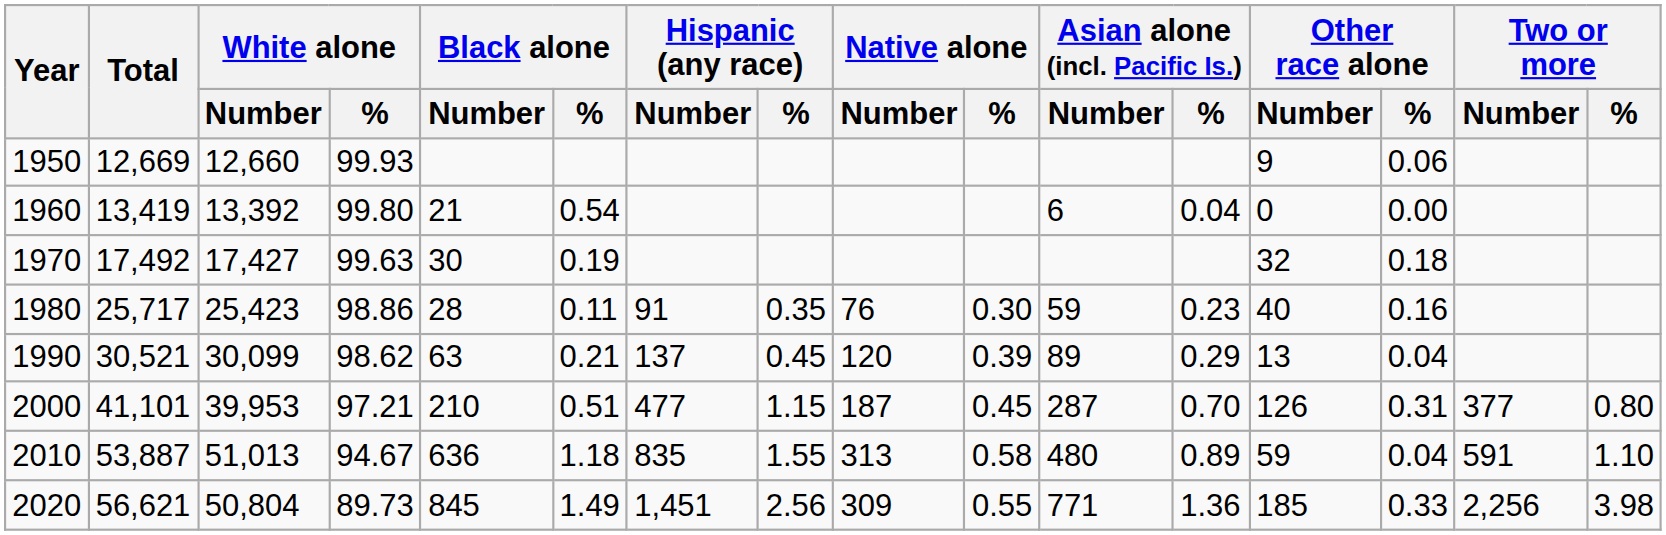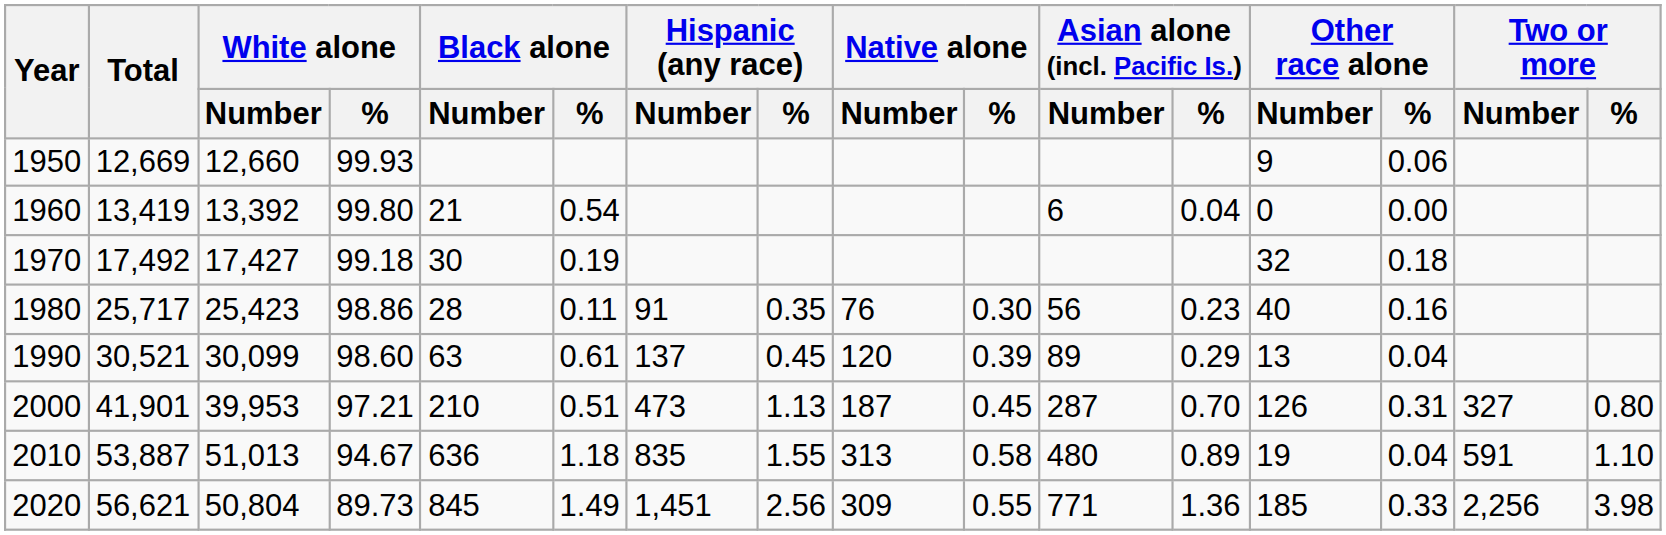 <table class="wikitable sortable" style="font-size: 90%;">
 <tr>
 <th rowspan="2">Year</th>
 <th rowspan="2">Total</th>
 <th colspan="2"><a href='#'>White</a> alone</th>
 <th colspan="2"><a href='#'>Black</a> alone</th>
 <th colspan="2"><a href='#'>Hispanic</a> <br>(any race)</th>
 <th colspan="2"><a href='#'>Native</a> alone</th>
 <th colspan="2"><a href='#'>Asian</a> alone<br><small>(incl. <a href='#'>Pacific Is.</a>)</small></th>
 <th colspan="2"><a href='#'>Other<br>race</a> alone</th>
 <th colspan="2"><a href='#'>Two or<br> more</a></th>
 </tr>
 <tr>
 <th>Number</th>
 <th>%</th>
 <th>Number</th>
 <th>%</th>
 <th>Number</th>
 <th>%</th>
 <th>Number</th>
 <th>%</th>
 <th>Number</th>
 <th>%</th>
 <th>Number</th>
 <th>%</th>
 <th>Number</th>
 <th>%</th>
 </tr>
 <tr>
 <td>1950</td>
 <td>12,669</td>
 <td>12,660</td>
 <td>99.93</td>
 <td></td>
 <td></td>
 <td></td>
 <td></td>
 <td></td>
 <td></td>
 <td></td>
 <td></td>
 <td>9</td>
 <td>0.06</td>
 <td></td>
 <td></td>
 </tr>
 <tr>
 <td>1960</td>
 <td>13,419</td>
 <td>13,392</td>
 <td>99.80</td>
 <td>21</td>
 <td>0.54</td>
 <td></td>
 <td></td>
 <td></td>
 <td></td>
 <td>6</td>
 <td>0.04</td>
 <td>0</td>
 <td>0.00</td>
 <td></td>
 <td></td>
 </tr>
 <tr>
 <td>1970</td>
 <td>17,492</td>
 <td>17,427</td>
-<td>99.63</td>
+<td>99.18</td>
 <td>30</td>
 <td>0.19</td>
 <td></td>
 <td></td>
 <td></td>
 <td></td>
 <td></td>
 <td></td>
 <td>32</td>
 <td>0.18</td>
 <td></td>
 <td></td>
 </tr>
 <tr>
 <td>1980</td>
 <td>25,717</td>
 <td>25,423</td>
 <td>98.86</td>
 <td>28</td>
 <td>0.11</td>
 <td>91</td>
 <td>0.35</td>
 <td>76</td>
 <td>0.30</td>
-<td>59</td>
+<td>56</td>
 <td>0.23</td>
 <td>40</td>
 <td>0.16</td>
 <td></td>
 <td></td>
 </tr>
 <tr>
 <td>1990</td>
 <td>30,521</td>
 <td>30,099</td>
-<td>98.62</td>
+<td>98.60</td>
 <td>63</td>
-<td>0.21</td>
+<td>0.61</td>
 <td>137</td>
 <td>0.45</td>
 <td>120</td>
 <td>0.39</td>
 <td>89</td>
 <td>0.29</td>
 <td>13</td>
 <td>0.04</td>
 <td></td>
 <td></td>
 </tr>
 <tr>
 <td>2000</td>
-<td>41,101</td>
+<td>41,901</td>
 <td>39,953</td>
 <td>97.21</td>
 <td>210</td>
 <td>0.51</td>
-<td>477</td>
-<td>1.15</td>
+<td>473</td>
+<td>1.13</td>
 <td>187</td>
 <td>0.45</td>
 <td>287</td>
 <td>0.70</td>
 <td>126</td>
 <td>0.31</td>
-<td>377</td>
+<td>327</td>
 <td>0.80</td>
 </tr>
 <tr>
 <td>2010</td>
 <td>53,887</td>
 <td>51,013</td>
 <td>94.67</td>
 <td>636</td>
 <td>1.18</td>
 <td>835</td>
 <td>1.55</td>
 <td>313</td>
 <td>0.58</td>
 <td>480</td>
 <td>0.89</td>
-<td>59</td>
+<td>19</td>
 <td>0.04</td>
 <td>591</td>
 <td>1.10</td>
 </tr>
 <tr>
 <td>2020</td>
 <td>56,621</td>
 <td>50,804</td>
 <td>89.73</td>
 <td>845</td>
 <td>1.49</td>
 <td>1,451</td>
 <td>2.56</td>
 <td>309</td>
 <td>0.55</td>
 <td>771</td>
 <td>1.36</td>
 <td>185</td>
 <td>0.33</td>
 <td>2,256</td>
 <td>3.98</td>
 </tr>
 </table>
